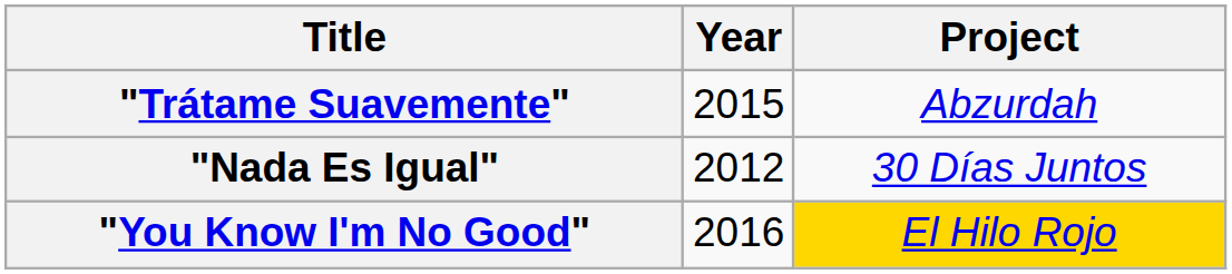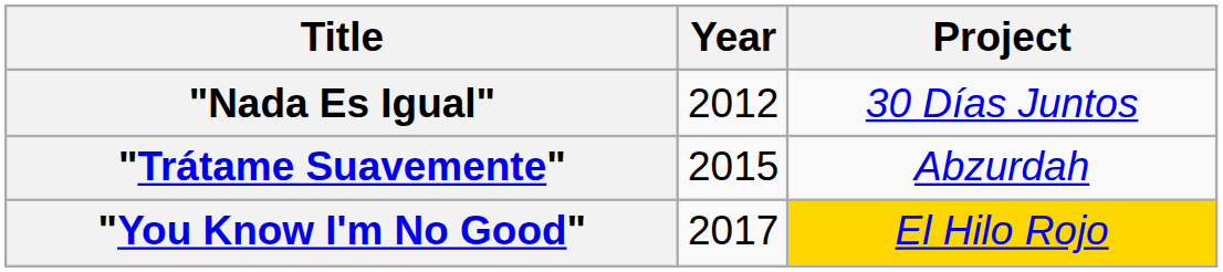 <table class="wikitable plainrowheaders" style="text-align:center;">
 <tr>
 <th scope="col" style="width:16em;">Title</th>
 <th scope="col">Year</th>
 <th scope="col" style="width:10em;">Project</th>
 </tr>
 <tr>
+<th scope="row">"Nada Es Igual"</th>
+<td>2012</td>
+<td><em><a href='#'>30 Días Juntos</a></em></td>
+</tr>
+<tr>
 <th scope="row">"<a href='#'>Trátame Suavemente</a>"</th>
 <td>2015</td>
 <td><em><a href='#'>Abzurdah</a></em></td>
 </tr>
 <tr>
-<th scope="row">"Nada Es Igual"</th>
-<td>2012</td>
-<td><em><a href='#'>30 Días Juntos</a></em></td>
-</tr>
-<tr>
 <th scope="row">"<a href='#'>You Know I'm No Good</a>"</th>
-<td>2016</td>
+<td>2017</td>
 <td style="background: gold;"><em><a href='#'>El Hilo Rojo</a></em></td>
 </tr>
 </table>
